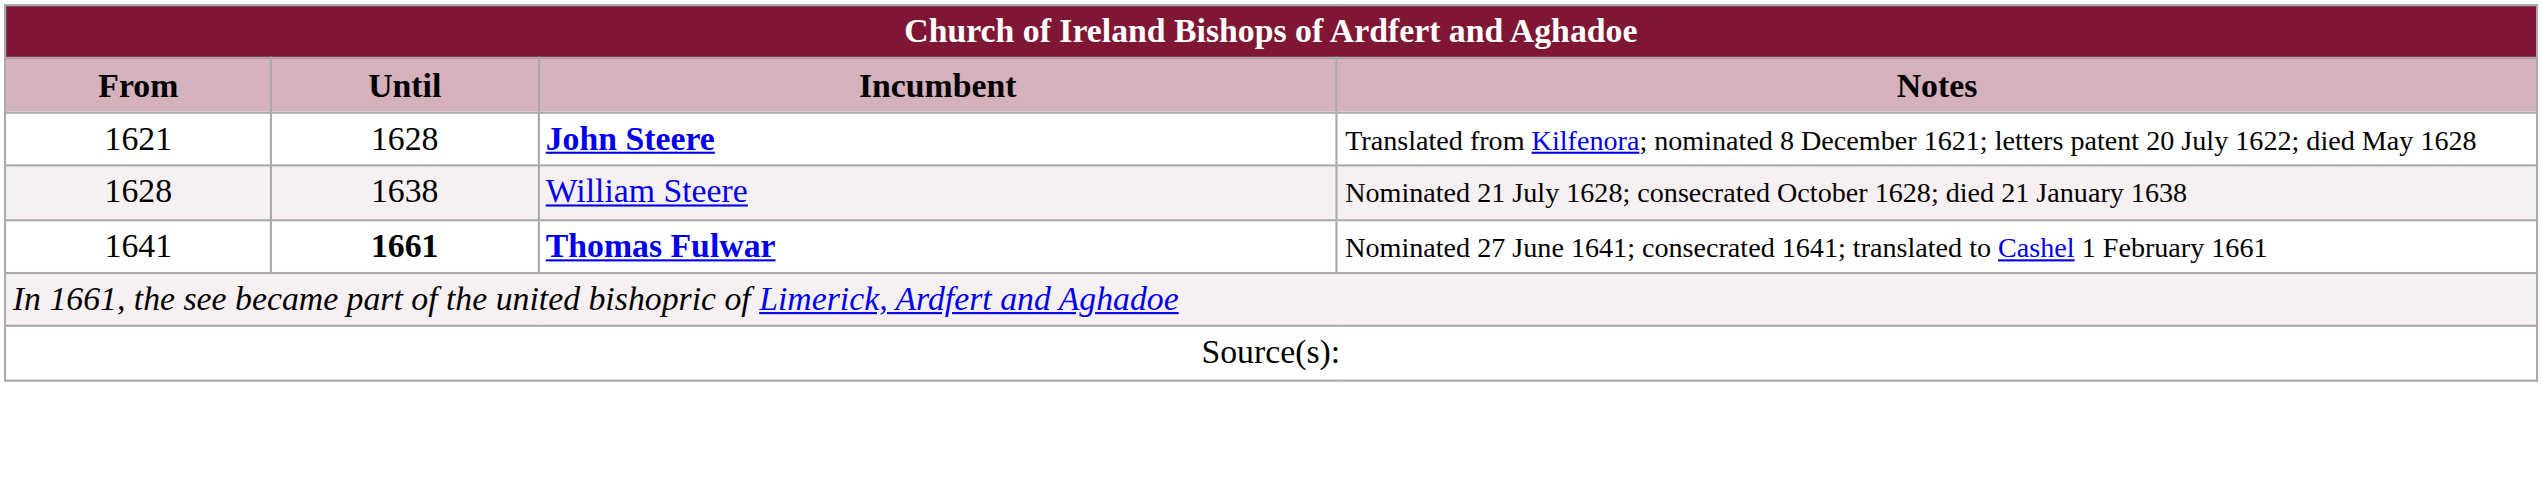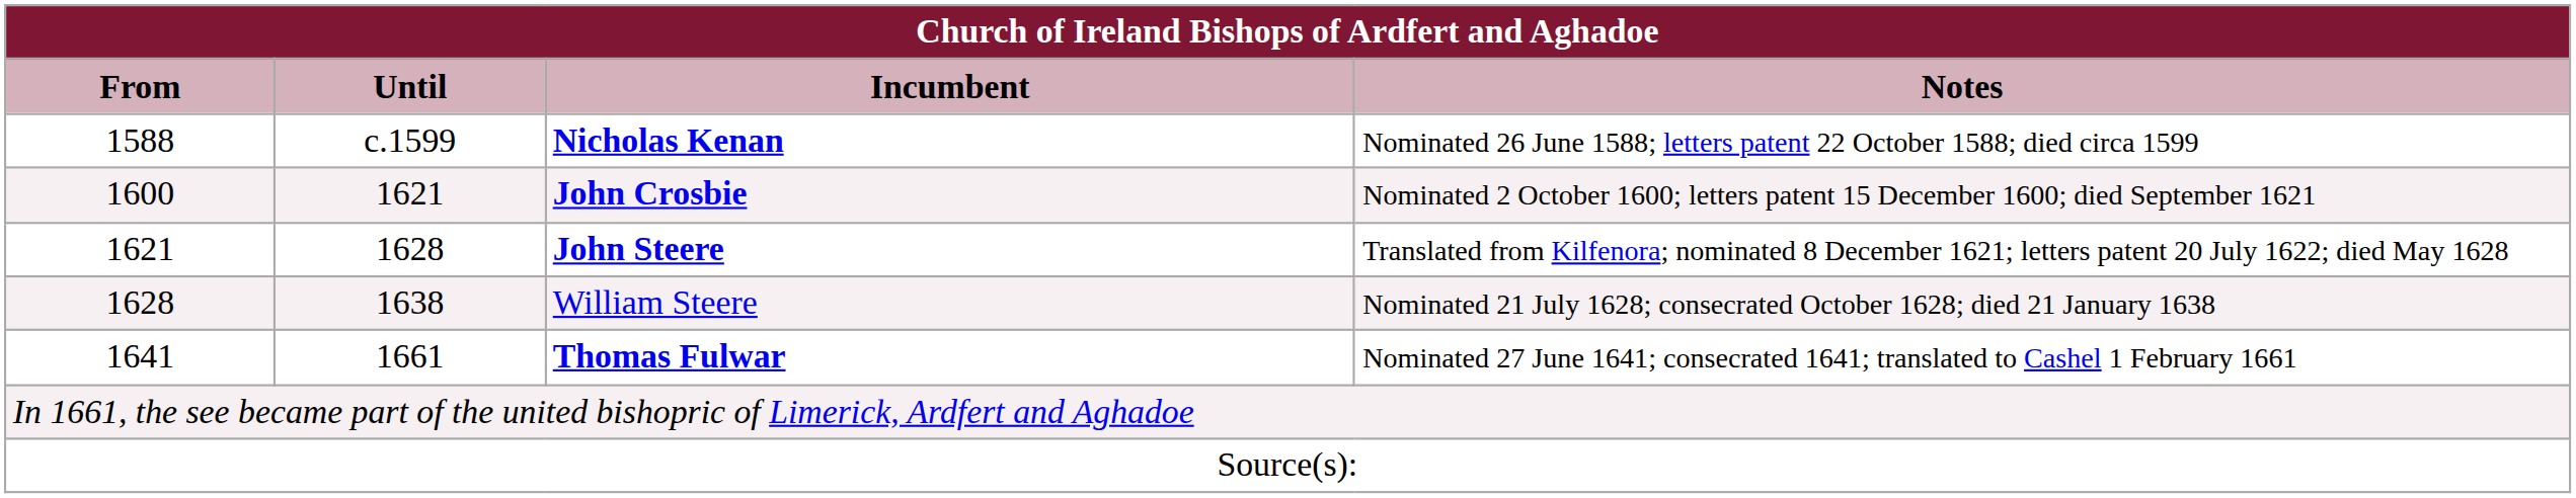 <table class="wikitable" style="width:95%;" border="1" cellpadding="2">
 <tr>
 <th colspan="4" style="background-color: #7F1734; color: white;">Church of Ireland Bishops of Ardfert and Aghadoe</th>
 </tr>
 <tr valign=center>
 <th style="background-color:#D4B1BB" width="10%">From</th>
 <th style="background-color:#D4B1BB" width="10%">Until</th>
 <th style="background-color:#D4B1BB" width="30%">Incumbent</th>
 <th style="background-color:#D4B1BB" width="45%">Notes</th>
+</tr>
+<tr valign=top bgcolor="white">
+<td align=center>1588</td>
+<td align=center>c.1599</td>
+<td><strong><a href='#'>Nicholas Kenan</a></strong></td>
+<td><small>Nominated 26 June 1588; <a href='#'>letters patent</a> 22 October 1588; died circa 1599</small></td>
+</tr>
+<tr valign=top bgcolor="#F7F0F2">
+<td align=center>1600</td>
+<td align=center>1621</td>
+<td><strong><a href='#'>John Crosbie</a></strong></td>
+<td><small>Nominated 2 October 1600; letters patent 15 December 1600; died September 1621</small></td>
 </tr>
 <tr valign=top bgcolor="white">
 <td align=center>1621</td>
 <td align=center>1628</td>
 <td><strong><a href='#'>John Steere</a></strong></td>
 <td><small>Translated from <a href='#'>Kilfenora</a>; nominated 8 December 1621; letters patent 20 July 1622; died May 1628</small></td>
 </tr>
 <tr valign=top bgcolor="#F7F0F2">
 <td align=center>1628</td>
 <td align=center>1638</td>
 <td><a href='#'>William Steere</a></td>
 <td><small>Nominated 21 July 1628; consecrated October 1628; died 21 January 1638</small></td>
 </tr>
 <tr valign=top bgcolor="white">
 <td align=center>1641</td>
-<td align=center><strong>1661</strong></td>
+<td align=center>1661</td>
 <td><strong><a href='#'>Thomas Fulwar</a></strong></td>
 <td><small>Nominated 27 June 1641; consecrated 1641; translated to <a href='#'>Cashel</a> 1 February 1661</small></td>
 </tr>
 <tr valign=top bgcolor="#F7F0F2">
 <td colspan=4><em>In 1661, the see became part of the united bishopric of <a href='#'>Limerick, Ardfert and Aghadoe</a></em></td>
 </tr>
 <tr valign=top bgcolor="white">
 <td align=center colspan="4">Source(s):</td>
 </tr>
 </table>
